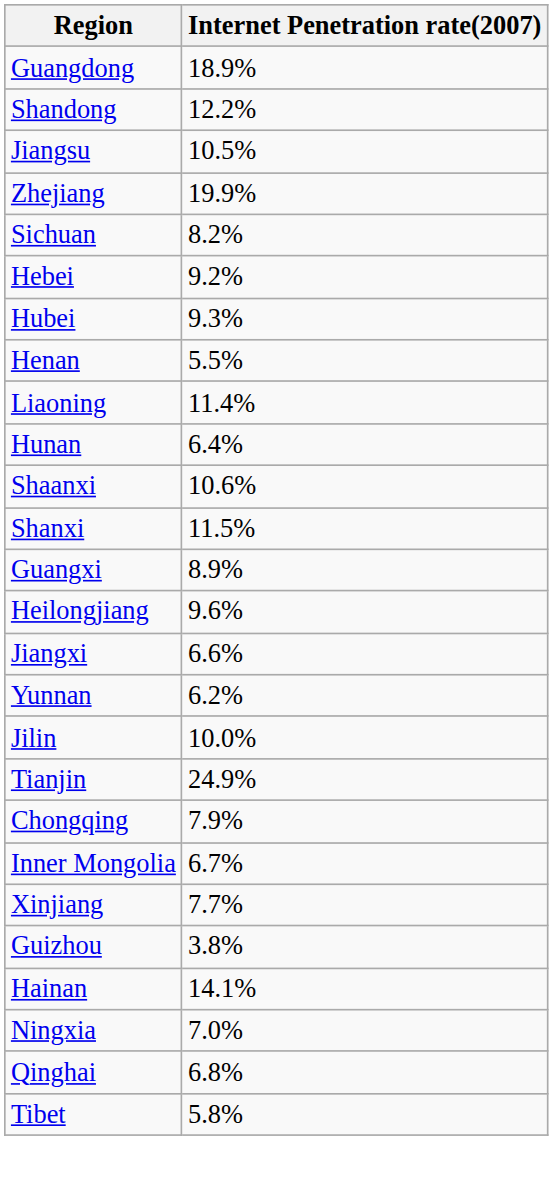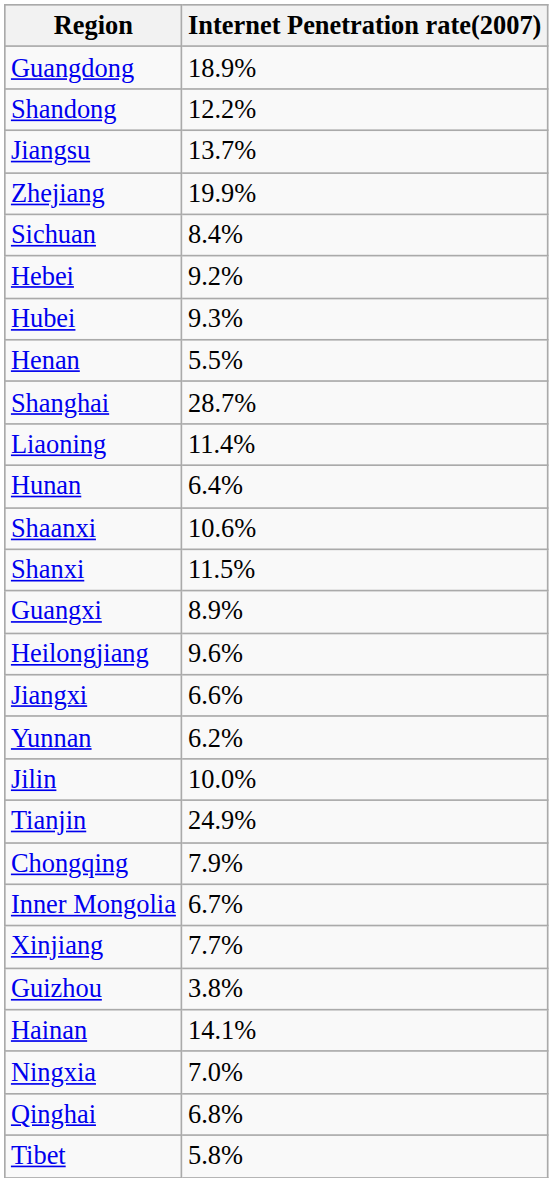 <table class="wikitable sortable">
 <tr>
 <th>Region</th>
 <th>Internet Penetration rate(2007)</th>
 </tr>
 <tr>
 <td><a href='#'>Guangdong</a></td>
 <td>18.9%</td>
 </tr>
 <tr>
 <td><a href='#'>Shandong</a></td>
 <td>12.2%</td>
 </tr>
 <tr>
 <td><a href='#'>Jiangsu</a></td>
-<td>10.5%</td>
+<td>13.7%</td>
 </tr>
 <tr>
 <td><a href='#'>Zhejiang</a></td>
 <td>19.9%</td>
 </tr>
 <tr>
 <td><a href='#'>Sichuan</a></td>
-<td>8.2%</td>
+<td>8.4%</td>
 </tr>
 <tr>
 <td><a href='#'>Hebei</a></td>
 <td>9.2%</td>
 </tr>
 <tr>
 <td><a href='#'>Hubei</a></td>
 <td>9.3%</td>
 </tr>
 <tr>
 <td><a href='#'>Henan</a></td>
 <td>5.5%</td>
+</tr>
+<tr>
+<td><a href='#'>Shanghai</a></td>
+<td>28.7%</td>
 </tr>
 <tr>
 <td><a href='#'>Liaoning</a></td>
 <td>11.4%</td>
 </tr>
 <tr>
 <td><a href='#'>Hunan</a></td>
 <td>6.4%</td>
 </tr>
 <tr>
 <td><a href='#'>Shaanxi</a></td>
 <td>10.6%</td>
 </tr>
 <tr>
 <td><a href='#'>Shanxi</a></td>
 <td>11.5%</td>
 </tr>
 <tr>
 <td><a href='#'>Guangxi</a></td>
 <td>8.9%</td>
 </tr>
 <tr>
 <td><a href='#'>Heilongjiang</a></td>
 <td>9.6%</td>
 </tr>
 <tr>
 <td><a href='#'>Jiangxi</a></td>
 <td>6.6%</td>
 </tr>
 <tr>
 <td><a href='#'>Yunnan</a></td>
 <td>6.2%</td>
 </tr>
 <tr>
 <td><a href='#'>Jilin</a></td>
 <td>10.0%</td>
 </tr>
 <tr>
 <td><a href='#'>Tianjin</a></td>
 <td>24.9%</td>
 </tr>
 <tr>
 <td><a href='#'>Chongqing</a></td>
 <td>7.9%</td>
 </tr>
 <tr>
 <td><a href='#'>Inner Mongolia</a></td>
 <td>6.7%</td>
 </tr>
 <tr>
 <td><a href='#'>Xinjiang</a></td>
 <td>7.7%</td>
 </tr>
 <tr>
 <td><a href='#'>Guizhou</a></td>
 <td>3.8%</td>
 </tr>
 <tr>
 <td><a href='#'>Hainan</a></td>
 <td>14.1%</td>
 </tr>
 <tr>
 <td><a href='#'>Ningxia</a></td>
 <td>7.0%</td>
 </tr>
 <tr>
 <td><a href='#'>Qinghai</a></td>
 <td>6.8%</td>
 </tr>
 <tr>
 <td><a href='#'>Tibet</a></td>
 <td>5.8%</td>
 </tr>
 </table>
